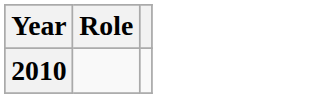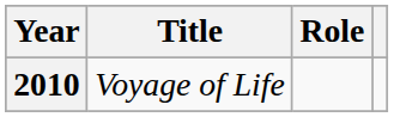 <table class="wikitable plainrowheaders sortable">
 <tr>
 <th scope="col">Year</th>
+<th scope="col">Title</th>
 <th scope="col">Role</th>
 <th scope="col" class="unsortable"></th>
 </tr>
 <tr>
 <th scope="row">2010</th>
+<td><em>Voyage of Life</em></td>
 <td></td>
 <td style="text-align:center"></td>
 </tr>
 </table>
